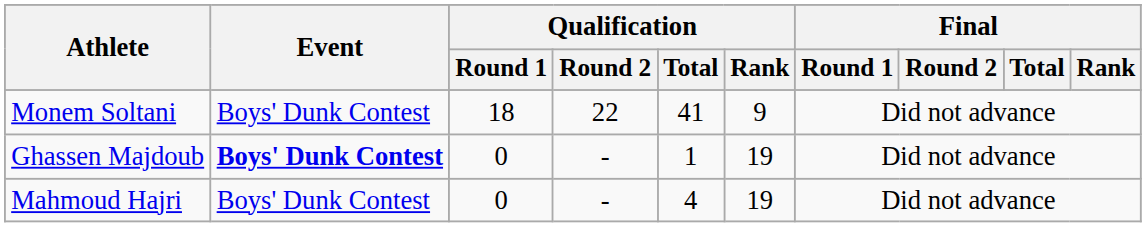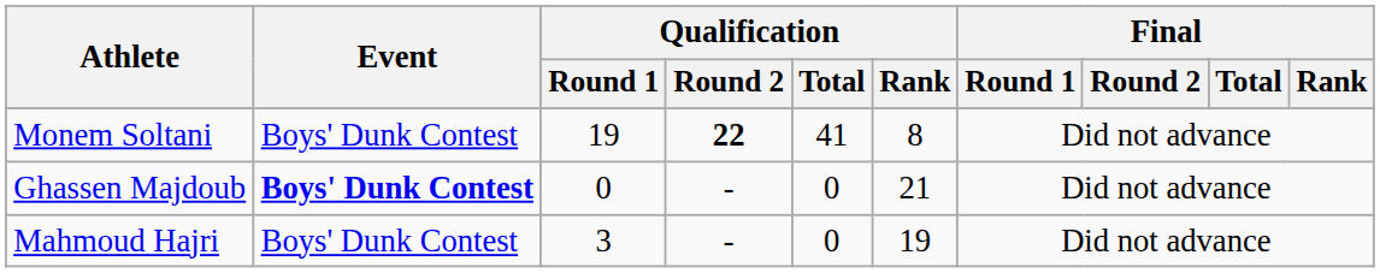 <table class="wikitable" style="font-size:90%;">
 <tr>
 <th rowspan=2>Athlete</th>
 <th rowspan=2>Event</th>
 <th colspan=4>Qualification</th>
 <th colspan=4>Final</th>
 </tr>
 <tr style="font-size:95%">
 <th>Round 1</th>
 <th>Round 2</th>
 <th>Total</th>
 <th>Rank</th>
 <th>Round 1</th>
 <th>Round 2</th>
 <th>Total</th>
 <th>Rank</th>
 </tr>
 <tr align=center>
 <td align=left><a href='#'>Monem Soltani</a></td>
 <td align=left><a href='#'>Boys' Dunk Contest</a></td>
-<td>18</td>
-<td>22</td>
+<td>19</td>
+<td><strong>22</strong></td>
 <td>41</td>
-<td>9</td>
+<td>8</td>
 <td colspan="4">Did not advance</td>
 </tr>
 <tr align=center>
 <td align=left><a href='#'>Ghassen Majdoub</a></td>
 <td align=left><strong><a href='#'>Boys' Dunk Contest</a></strong></td>
 <td>0</td>
 <td>-</td>
-<td>1</td>
-<td>19</td>
+<td>0</td>
+<td>21</td>
 <td colspan="4">Did not advance</td>
 </tr>
 <tr align=center>
 <td align=left><a href='#'>Mahmoud Hajri</a></td>
 <td align=left><a href='#'>Boys' Dunk Contest</a></td>
+<td>3</td>
+<td>-</td>
 <td>0</td>
-<td>-</td>
-<td>4</td>
 <td>19</td>
 <td colspan="4">Did not advance</td>
 </tr>
 </table>
